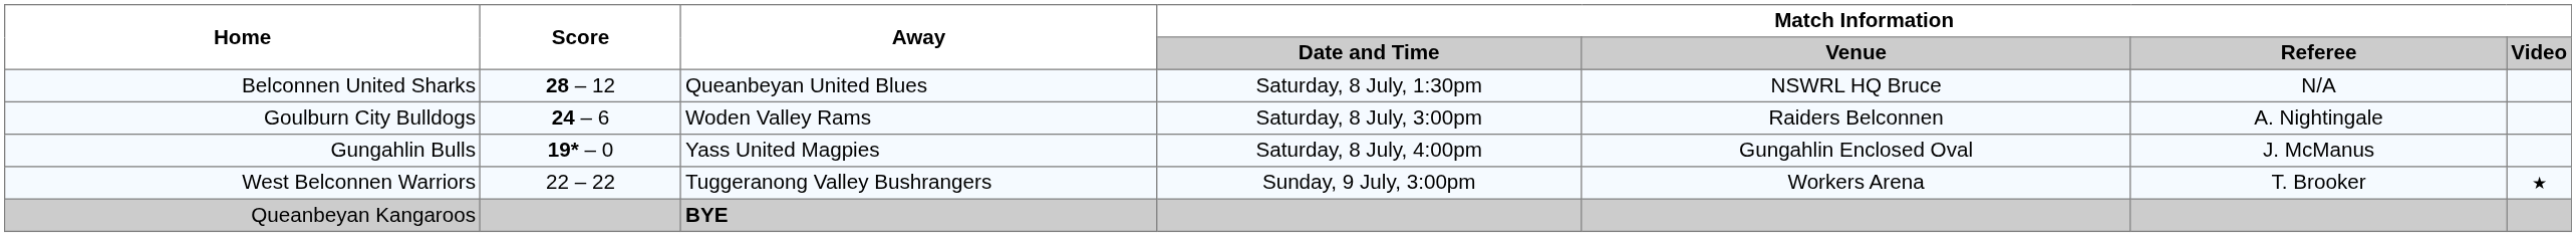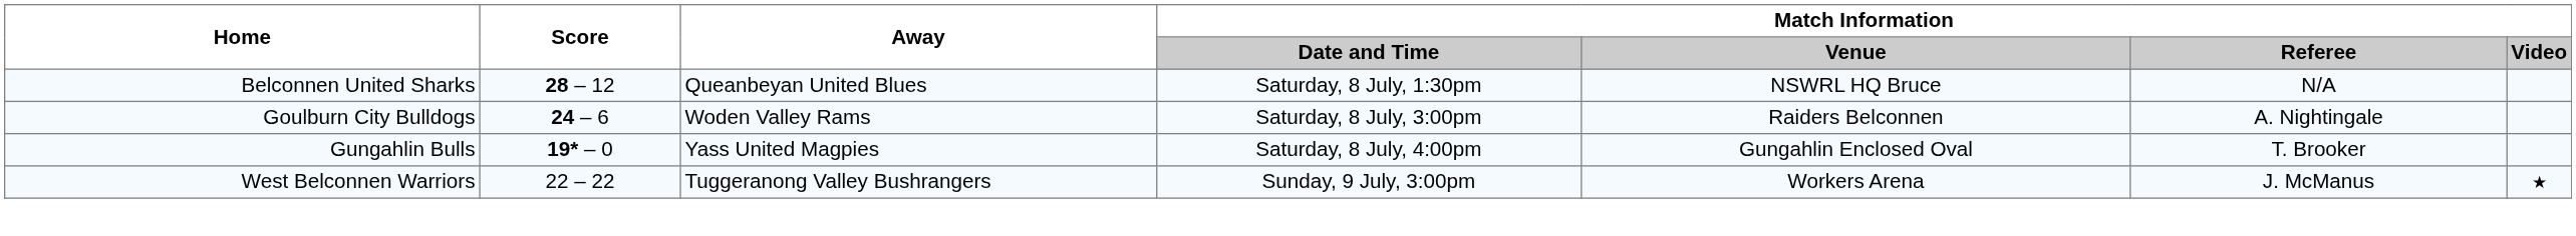 <table border="1" cellpadding="3" cellspacing="0" width="100%" style="border-collapse:collapse;  text-align:center;">
 <tr>
 <th rowspan="2" width="19%">Home</th>
 <th rowspan="2" width="8%">Score</th>
 <th rowspan="2" width="19%">Away</th>
 <th colspan="4">Match Information</th>
 </tr>
 <tr style="background:#CCCCCC">
 <th width="17%">Date and Time</th>
 <th width="22%">Venue</th>
 <th width="50%">Referee</th>
 <th>Video</th>
 </tr>
 <tr style="text-align:center; background:#f5faff;">
 <td align="right">Belconnen United Sharks </td>
 <td><strong>28</strong> – 12</td>
 <td align="left"> Queanbeyan United Blues</td>
 <td>Saturday, 8 July, 1:30pm</td>
 <td>NSWRL HQ Bruce</td>
 <td>N/A</td>
 <td></td>
 </tr>
 <tr style="text-align:center; background:#f5faff;">
 <td align="right">Goulburn City Bulldogs </td>
 <td><strong>24</strong> – 6</td>
 <td align="left"> Woden Valley Rams</td>
 <td>Saturday, 8 July, 3:00pm</td>
 <td>Raiders Belconnen</td>
 <td>A. Nightingale</td>
 <td></td>
 </tr>
 <tr style="text-align:center; background:#f5faff;">
 <td align="right">Gungahlin Bulls </td>
 <td><strong>19*</strong> – 0</td>
 <td align="left"> Yass United Magpies</td>
 <td>Saturday, 8 July, 4:00pm</td>
 <td>Gungahlin Enclosed Oval</td>
-<td>J. McManus</td>
+<td>T. Brooker</td>
 <td></td>
 </tr>
 <tr style="text-align:center; background:#f5faff;">
 <td align="right">West Belconnen Warriors </td>
 <td>22 – 22</td>
 <td align="left"> Tuggeranong Valley Bushrangers</td>
 <td>Sunday, 9 July, 3:00pm</td>
 <td>Workers Arena</td>
-<td>T. Brooker</td>
+<td>J. McManus</td>
 <td><small>★</small></td>
 </tr>
-<tr style="text-align:center; background:#CCCCCC;">
-<td align="right">Queanbeyan Kangaroos </td>
-<td></td>
-<td align="left"><strong>BYE</strong></td>
-<td></td>
-<td></td>
-<td></td>
-<td></td>
-</tr>
 </table>
